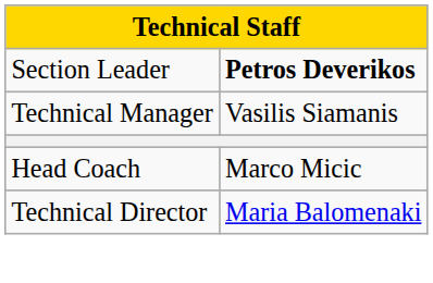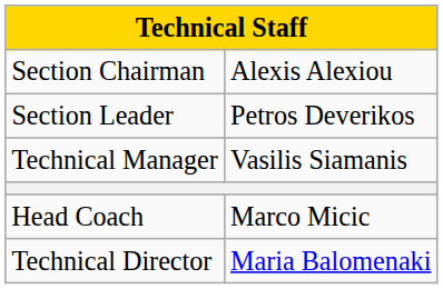 <table class=wikitable bgcolor="white" cellpadding="3" cellspacing="0" border="1" style="font-size: 95%; border-collapse: collapse;">
 <tr>
 <th colspan="2" style="margin:0.7em;color:#000000;text-align:center;background:gold">Technical Staff</th>
 </tr>
 <tr>
+<td align="left">Section Chairman</td>
+<td align="left"> Alexis Alexiou</td>
+</tr>
+<tr>
 <td align="left">Section Leader</td>
-<td align="left"><strong> Petros Deverikos</strong></td>
+<td align="left"> Petros Deverikos</td>
 </tr>
 <tr>
 <td align="left">Technical Manager</td>
 <td align="left"> Vasilis Siamanis</td>
 </tr>
 <tr>
 <th colspan=2 style="text-align: center;"></th>
 </tr>
 <tr>
 <td align="left">Head Coach</td>
 <td align="left"> Marco Micic</td>
 </tr>
 <tr>
 <td align="left">Technical Director</td>
 <td align="left"> <a href='#'>Maria Balomenaki</a></td>
 </tr>
 </table>
